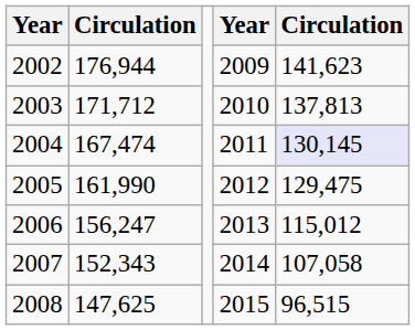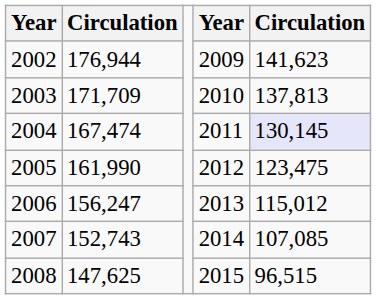 <table class="wikitable" style="float:right;margin-left:0.5em;margin-bottom:0.5em;clear:right">
 <tr>
 <th>Year</th>
 <th>Circulation</th>
 <th rowspan="8" style="background:transparent"></th>
 <th>Year</th>
 <th>Circulation</th>
 </tr>
 <tr>
 <td>2002</td>
 <td>176,944</td>
 <td>2009</td>
 <td>141,623</td>
 </tr>
 <tr>
 <td>2003</td>
-<td>171,712</td>
+<td>171,709</td>
 <td>2010</td>
 <td>137,813</td>
 </tr>
 <tr>
 <td>2004</td>
 <td>167,474</td>
 <td>2011</td>
 <td style="background: lavender;">130,145</td>
 </tr>
 <tr>
 <td>2005</td>
 <td>161,990</td>
 <td>2012</td>
-<td>129,475</td>
+<td>123,475</td>
 </tr>
 <tr>
 <td>2006</td>
 <td>156,247</td>
 <td>2013</td>
 <td>115,012</td>
 </tr>
 <tr>
 <td>2007</td>
-<td>152,343</td>
+<td>152,743</td>
 <td>2014</td>
-<td>107,058</td>
+<td>107,085</td>
 </tr>
 <tr>
 <td>2008</td>
 <td>147,625</td>
 <td>2015</td>
 <td>96,515</td>
 </tr>
 </table>
